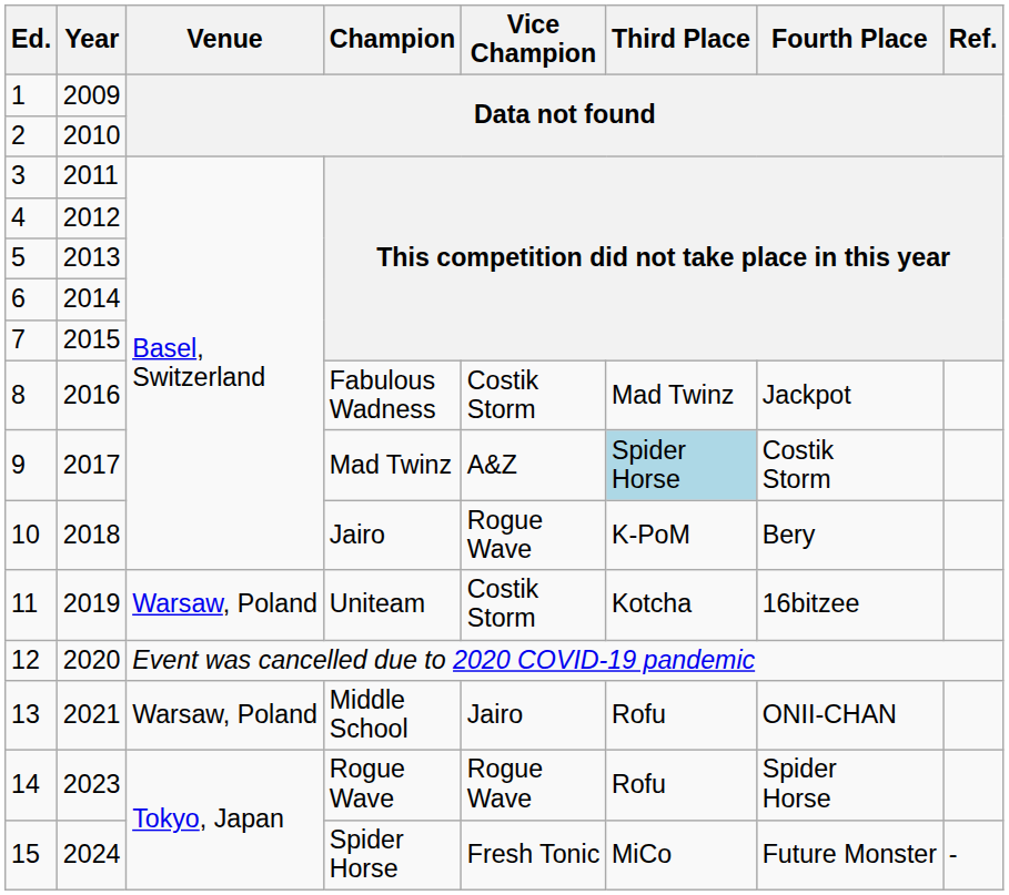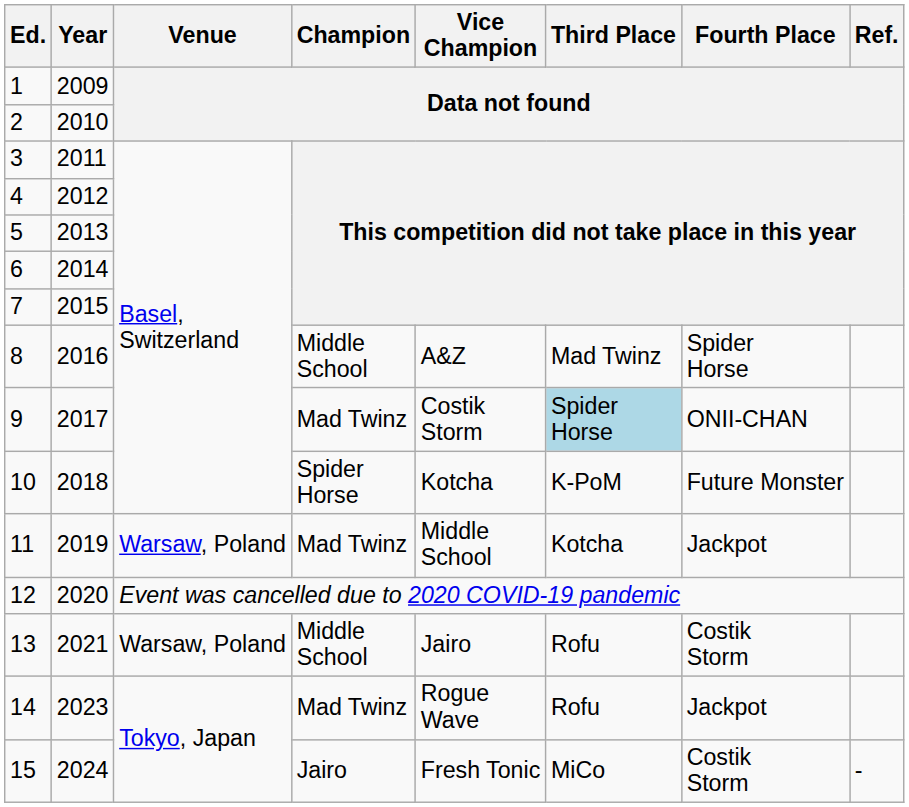 <table class="wikitable">
 <tr>
 <th>Ed.</th>
 <th>Year</th>
 <th>Venue</th>
 <th>Champion</th>
 <th>Vice<br>Champion</th>
 <th>Third Place</th>
 <th>Fourth Place</th>
 <th>Ref.</th>
 </tr>
 <tr>
 <td>1</td>
 <td>2009</td>
 <th colspan="6" rowspan="2">Data not found</th>
 </tr>
 <tr>
 <td>2</td>
 <td>2010</td>
 </tr>
 <tr>
 <td>3</td>
 <td>2011</td>
 <td rowspan="8"><a href='#'>Basel</a>,<br>Switzerland</td>
 <th colspan="5" rowspan="5"><strong>This competition did not take place in this year</strong></th>
 </tr>
 <tr>
 <td>4</td>
 <td>2012</td>
 </tr>
 <tr>
 <td>5</td>
 <td>2013</td>
 </tr>
 <tr>
 <td>6</td>
 <td>2014</td>
 </tr>
 <tr>
 <td>7</td>
 <td>2015</td>
 </tr>
 <tr>
 <td>8</td>
 <td>2016</td>
-<td> Fabulous<br>Wadness</td>
-<td> Costik<br>Storm</td>
+<td> Middle<br>School</td>
+<td> A&Z</td>
 <td> Mad Twinz</td>
-<td> Jackpot</td>
+<td> Spider<br>Horse</td>
 <td></td>
 </tr>
 <tr>
 <td>9</td>
 <td>2017</td>
 <td> Mad Twinz</td>
-<td> A&Z</td>
+<td> Costik<br>Storm</td>
 <td style="background: lightblue;"> Spider<br>Horse</td>
-<td> Costik<br>Storm</td>
+<td> ONII-CHAN</td>
 <td></td>
 </tr>
 <tr>
 <td>10</td>
 <td>2018</td>
-<td> Jairo</td>
-<td>  Rogue<br>Wave</td>
+<td> Spider<br>Horse</td>
+<td> Kotcha</td>
 <td> K-PoM</td>
-<td> Bery</td>
+<td> Future Monster</td>
 <td></td>
 </tr>
 <tr>
 <td>11</td>
 <td>2019</td>
 <td><a href='#'>Warsaw</a>, Poland</td>
-<td> Uniteam</td>
-<td> Costik<br>Storm</td>
+<td> Mad Twinz</td>
+<td> Middle<br>School</td>
 <td> Kotcha</td>
-<td> 16bitzee</td>
+<td> Jackpot</td>
 <td></td>
 </tr>
 <tr>
 <td>12</td>
 <td>2020</td>
 <td colspan="6"><em>Event was cancelled due to <a href='#'>2020 COVID-19 pandemic</a></em></td>
 </tr>
 <tr>
 <td>13</td>
 <td>2021</td>
 <td>Warsaw, Poland</td>
 <td> Middle<br>School</td>
 <td> Jairo</td>
 <td> Rofu</td>
-<td> ONII-CHAN</td>
+<td> Costik<br>Storm</td>
 <td></td>
 </tr>
 <tr>
 <td>14</td>
 <td>2023</td>
 <td rowspan="2"><a href='#'>Tokyo</a>, Japan</td>
-<td>  Rogue<br>Wave</td>
+<td> Mad Twinz</td>
 <td>  Rogue<br>Wave</td>
 <td> Rofu</td>
-<td> Spider<br>Horse</td>
+<td> Jackpot</td>
 <td></td>
 </tr>
 <tr>
 <td>15</td>
 <td>2024</td>
-<td> Spider<br>Horse</td>
+<td> Jairo</td>
 <td> Fresh Tonic</td>
 <td> MiCo</td>
-<td> Future Monster</td>
+<td> Costik<br>Storm</td>
 <td>-</td>
 </tr>
 </table>
